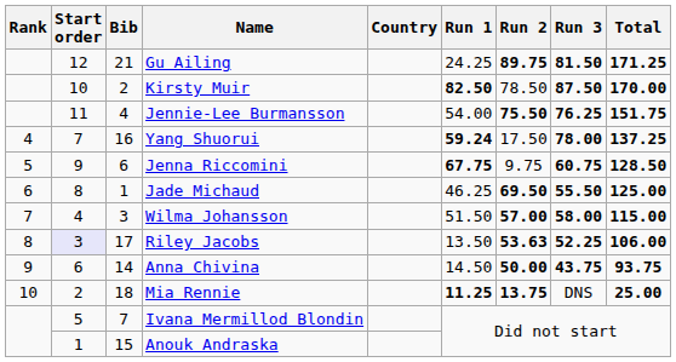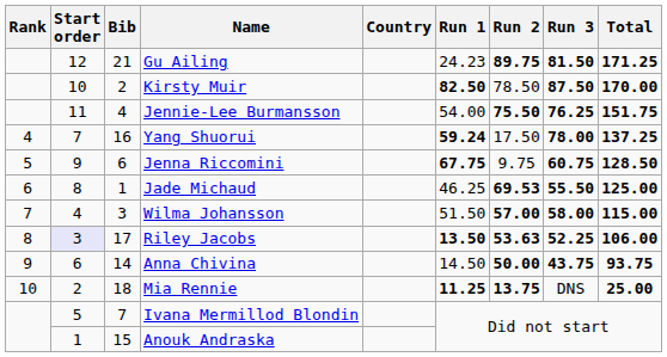 <table class="wikitable sortable" style="text-align:center">
 <tr>
 <th>Rank</th>
 <th>Start<br>order</th>
 <th>Bib</th>
 <th>Name</th>
 <th>Country</th>
 <th>Run 1</th>
 <th>Run 2</th>
 <th>Run 3</th>
 <th>Total</th>
 </tr>
 <tr>
 <td></td>
 <td>12</td>
 <td>21</td>
 <td align=left><a href='#'>Gu Ailing</a></td>
 <td align=left></td>
-<td>24.25</td>
+<td>24.23</td>
 <td><strong>89.75</strong></td>
 <td><strong>81.50</strong></td>
 <td><strong>171.25</strong></td>
 </tr>
 <tr>
 <td></td>
 <td>10</td>
 <td>2</td>
 <td align=left><a href='#'>Kirsty Muir</a></td>
 <td align=left></td>
 <td><strong>82.50</strong></td>
 <td>78.50</td>
 <td><strong>87.50</strong></td>
 <td><strong>170.00</strong></td>
 </tr>
 <tr>
 <td></td>
 <td>11</td>
 <td>4</td>
 <td align=left><a href='#'>Jennie-Lee Burmansson</a></td>
 <td align=left></td>
 <td>54.00</td>
 <td><strong>75.50</strong></td>
 <td><strong>76.25</strong></td>
 <td><strong>151.75</strong></td>
 </tr>
 <tr>
 <td>4</td>
 <td>7</td>
 <td>16</td>
 <td align=left><a href='#'>Yang Shuorui</a></td>
 <td align=left></td>
 <td><strong>59.24</strong></td>
 <td>17.50</td>
 <td><strong>78.00</strong></td>
 <td><strong>137.25</strong></td>
 </tr>
 <tr>
 <td>5</td>
 <td>9</td>
 <td>6</td>
 <td align=left><a href='#'>Jenna Riccomini</a></td>
 <td align=left></td>
 <td><strong>67.75</strong></td>
 <td>9.75</td>
 <td><strong>60.75</strong></td>
 <td><strong>128.50</strong></td>
 </tr>
 <tr>
 <td>6</td>
 <td>8</td>
 <td>1</td>
 <td align=left><a href='#'>Jade Michaud</a></td>
 <td align=left></td>
 <td>46.25</td>
-<td><strong>69.50</strong></td>
+<td><strong>69.53</strong></td>
 <td><strong>55.50</strong></td>
 <td><strong>125.00</strong></td>
 </tr>
 <tr>
 <td>7</td>
 <td>4</td>
 <td>3</td>
 <td align=left><a href='#'>Wilma Johansson</a></td>
 <td align=left></td>
 <td>51.50</td>
 <td><strong>57.00</strong></td>
 <td><strong>58.00</strong></td>
 <td><strong>115.00</strong></td>
 </tr>
 <tr>
 <td>8</td>
 <td style="background: lavender;">3</td>
 <td>17</td>
 <td align=left><a href='#'>Riley Jacobs</a></td>
 <td align=left></td>
-<td>13.50</td>
+<td><strong>13.50</strong></td>
 <td><strong>53.63</strong></td>
 <td><strong>52.25</strong></td>
 <td><strong>106.00</strong></td>
 </tr>
 <tr>
 <td>9</td>
 <td>6</td>
 <td>14</td>
 <td align=left><a href='#'>Anna Chivina</a></td>
 <td align=left></td>
 <td>14.50</td>
 <td><strong>50.00</strong></td>
 <td><strong>43.75</strong></td>
 <td><strong>93.75</strong></td>
 </tr>
 <tr>
 <td>10</td>
 <td>2</td>
 <td>18</td>
 <td align=left><a href='#'>Mia Rennie</a></td>
 <td align=left></td>
 <td><strong>11.25</strong></td>
 <td><strong>13.75</strong></td>
 <td>DNS</td>
 <td><strong>25.00</strong></td>
 </tr>
 <tr>
 <td rowspan=2></td>
 <td>5</td>
 <td>7</td>
 <td align=left><a href='#'>Ivana Mermillod Blondin</a></td>
 <td align=left></td>
 <td colspan=4 rowspan=2>Did not start</td>
 </tr>
 <tr>
 <td>1</td>
 <td>15</td>
 <td align=left><a href='#'>Anouk Andraska</a></td>
 <td align=left></td>
 </tr>
 </table>
